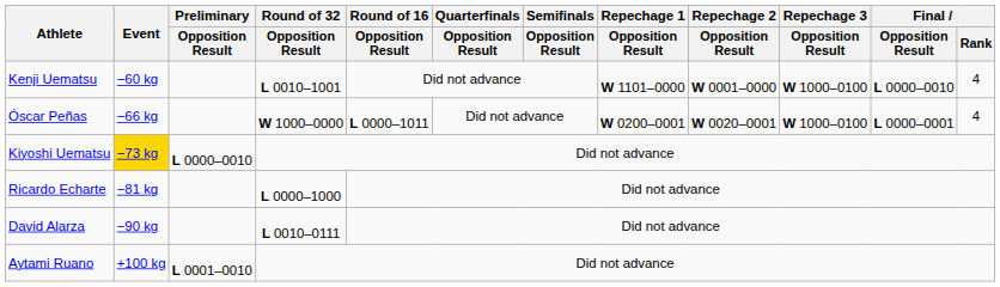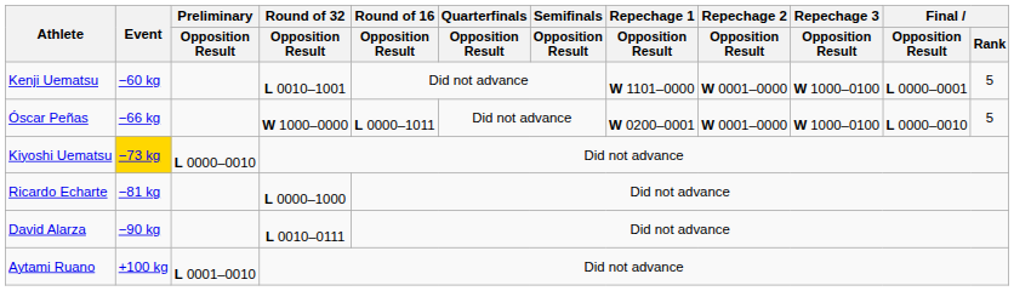 <table class="wikitable" style="font-size:90%">
 <tr>
 <th rowspan="2">Athlete</th>
 <th rowspan="2">Event</th>
 <th>Preliminary</th>
 <th>Round of 32</th>
 <th>Round of 16</th>
 <th>Quarterfinals</th>
 <th>Semifinals</th>
 <th>Repechage 1</th>
 <th>Repechage 2</th>
 <th>Repechage 3</th>
 <th colspan=2>Final / </th>
 </tr>
 <tr style="font-size:95%">
 <th>Opposition<br>Result</th>
 <th>Opposition<br>Result</th>
 <th>Opposition<br>Result</th>
 <th>Opposition<br>Result</th>
 <th>Opposition<br>Result</th>
 <th>Opposition<br>Result</th>
 <th>Opposition<br>Result</th>
 <th>Opposition<br>Result</th>
 <th>Opposition<br>Result</th>
 <th>Rank</th>
 </tr>
 <tr align=center>
 <td align=left><a href='#'>Kenji Uematsu</a></td>
 <td align=left><a href='#'>−60 kg</a></td>
 <td></td>
 <td><br><strong>L</strong> 0010–1001</td>
 <td colspan=3>Did not advance</td>
 <td><br><strong>W</strong> 1101–0000</td>
 <td><br><strong>W</strong> 0001–0000</td>
 <td><br><strong>W</strong> 1000–0100</td>
-<td><br><strong>L</strong> 0000–0010</td>
-<td>4</td>
+<td><br><strong>L</strong> 0000–0001</td>
+<td>5</td>
 </tr>
 <tr align=center>
 <td align=left><a href='#'>Óscar Peñas</a></td>
 <td align=left><a href='#'>−66 kg</a></td>
 <td></td>
 <td><br><strong>W</strong> 1000–0000</td>
 <td><br><strong>L</strong> 0000–1011</td>
 <td colspan=2>Did not advance</td>
 <td><br><strong>W</strong> 0200–0001</td>
-<td><br><strong>W</strong> 0020–0001</td>
+<td><br><strong>W</strong> 0001–0000</td>
 <td><br><strong>W</strong> 1000–0100</td>
-<td><br><strong>L</strong> 0000–0001</td>
-<td>4</td>
+<td><br><strong>L</strong> 0000–0010</td>
+<td>5</td>
 </tr>
 <tr align=center>
 <td align=left><a href='#'>Kiyoshi Uematsu</a></td>
 <td align=left style="background: gold;"><a href='#'>−73 kg</a></td>
 <td><br><strong>L</strong> 0000–0010</td>
 <td colspan=9>Did not advance</td>
 </tr>
 <tr align=center>
 <td align=left><a href='#'>Ricardo Echarte</a></td>
 <td align=left><a href='#'>−81 kg</a></td>
 <td></td>
 <td><br><strong>L</strong> 0000–1000</td>
 <td colspan=8>Did not advance</td>
 </tr>
 <tr align=center>
 <td align=left><a href='#'>David Alarza</a></td>
 <td align=left><a href='#'>−90 kg</a></td>
 <td></td>
 <td><br><strong>L</strong> 0010–0111</td>
 <td colspan=8>Did not advance</td>
 </tr>
 <tr align=center>
 <td align=left><a href='#'>Aytami Ruano</a></td>
 <td align=left><a href='#'>+100 kg</a></td>
 <td><br><strong>L</strong> 0001–0010</td>
 <td colspan=9>Did not advance</td>
 </tr>
 </table>
